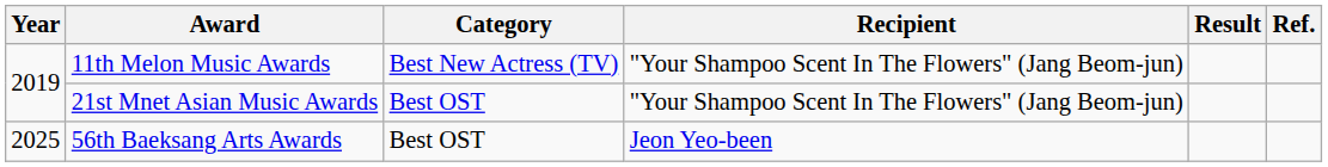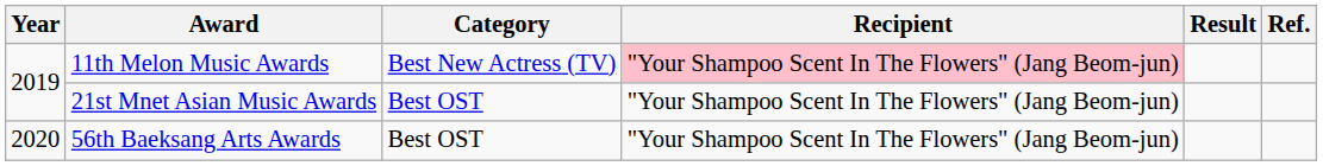 <table class="wikitable">
 <tr>
 <th>Year</th>
 <th>Award</th>
 <th>Category</th>
 <th>Recipient</th>
 <th>Result</th>
 <th>Ref.</th>
 </tr>
 <tr>
 <td rowspan=2>2019</td>
 <td><a href='#'>11th Melon Music Awards</a></td>
 <td><a href='#'>Best New Actress (TV)</a></td>
-<td>"Your Shampoo Scent In The Flowers" (Jang Beom-jun)</td>
+<td style="background: pink;">"Your Shampoo Scent In The Flowers" (Jang Beom-jun)</td>
 <td></td>
 <td></td>
 </tr>
 <tr>
 <td><a href='#'>21st Mnet Asian Music Awards</a></td>
 <td><a href='#'>Best OST</a></td>
 <td>"Your Shampoo Scent In The Flowers" (Jang Beom-jun)</td>
 <td></td>
 <td></td>
 </tr>
 <tr>
-<td>2025</td>
+<td>2020</td>
 <td><a href='#'>56th Baeksang Arts Awards</a></td>
 <td>Best OST</td>
-<td><a href='#'>Jeon Yeo-been</a></td>
+<td>"Your Shampoo Scent In The Flowers" (Jang Beom-jun)</td>
 <td></td>
 <td></td>
 </tr>
 </table>
